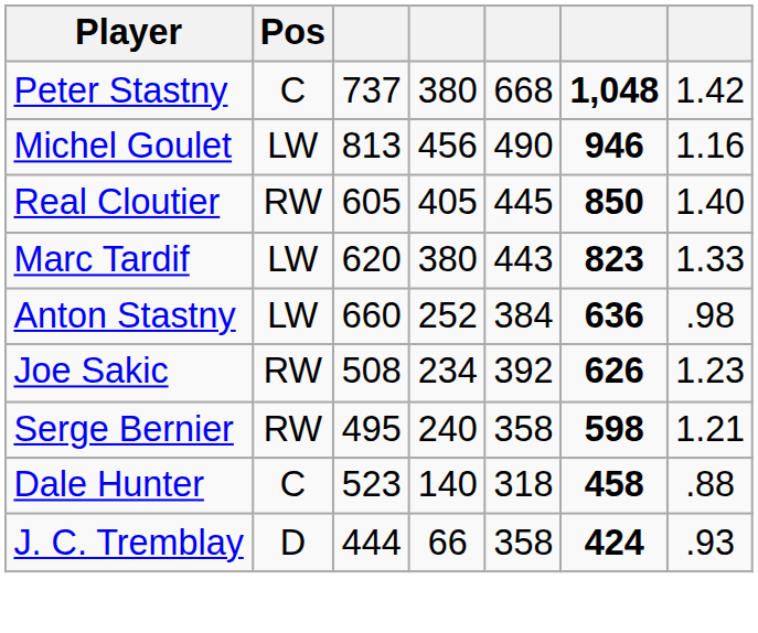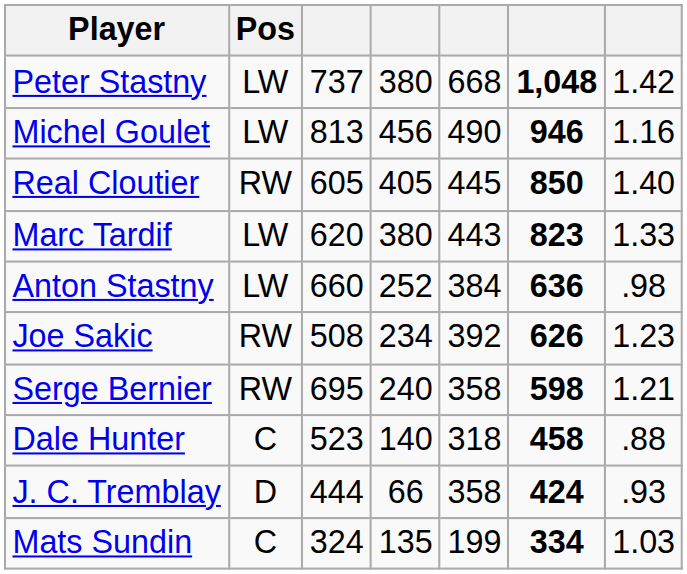 <table class="wikitable" style="text-align:center;">
 <tr>
 <th class=unsortable>Player</th>
 <th class=unsortable>Pos</th>
 <th></th>
 <th></th>
 <th></th>
 <th></th>
 <th></th>
 </tr>
 <tr>
 <td style="text-align:left;"><a href='#'>Peter Stastny</a></td>
-<td>C</td>
+<td>LW</td>
 <td>737</td>
 <td>380</td>
 <td>668</td>
 <td><strong>1,048</strong></td>
 <td>1.42</td>
 </tr>
 <tr>
 <td style="text-align:left;"><a href='#'>Michel Goulet</a></td>
 <td>LW</td>
 <td>813</td>
 <td>456</td>
 <td>490</td>
 <td><strong>946</strong></td>
 <td>1.16</td>
 </tr>
 <tr>
 <td style="text-align:left;"><a href='#'>Real Cloutier</a></td>
 <td>RW</td>
 <td>605</td>
 <td>405</td>
 <td>445</td>
 <td><strong>850</strong></td>
 <td>1.40</td>
 </tr>
 <tr>
 <td style="text-align:left;"><a href='#'>Marc Tardif</a></td>
 <td>LW</td>
 <td>620</td>
 <td>380</td>
 <td>443</td>
 <td><strong>823</strong></td>
 <td>1.33</td>
 </tr>
 <tr>
 <td style="text-align:left;"><a href='#'>Anton Stastny</a></td>
 <td>LW</td>
 <td>660</td>
 <td>252</td>
 <td>384</td>
 <td><strong>636</strong></td>
 <td>.98</td>
 </tr>
 <tr>
 <td style="text-align:left;"><a href='#'>Joe Sakic</a></td>
 <td>RW</td>
 <td>508</td>
 <td>234</td>
 <td>392</td>
 <td><strong>626</strong></td>
 <td>1.23</td>
 </tr>
 <tr>
 <td style="text-align:left;"><a href='#'>Serge Bernier</a></td>
 <td>RW</td>
-<td>495</td>
+<td>695</td>
 <td>240</td>
 <td>358</td>
 <td><strong>598</strong></td>
 <td>1.21</td>
 </tr>
 <tr>
 <td style="text-align:left;"><a href='#'>Dale Hunter</a></td>
 <td>C</td>
 <td>523</td>
 <td>140</td>
 <td>318</td>
 <td><strong>458</strong></td>
 <td>.88</td>
 </tr>
 <tr>
 <td style="text-align:left;"><a href='#'>J. C. Tremblay</a></td>
 <td>D</td>
 <td>444</td>
 <td>66</td>
 <td>358</td>
 <td><strong>424</strong></td>
 <td>.93</td>
 </tr>
+<tr>
+<td style="text-align:left;"><a href='#'>Mats Sundin</a></td>
+<td>C</td>
+<td>324</td>
+<td>135</td>
+<td>199</td>
+<td><strong>334</strong></td>
+<td>1.03</td>
+</tr>
 </table>
